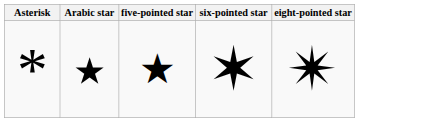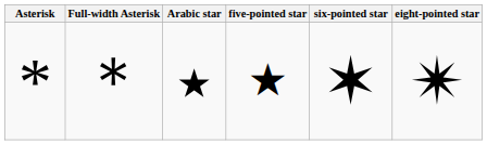 <table class="wikitable" style="text-align:center;">
 <tr>
 <th>Asterisk</th>
+<th>Full-width Asterisk</th>
 <th>Arabic star</th>
 <th>five-pointed star</th>
 <th>six-pointed star</th>
 <th>eight-pointed star</th>
 </tr>
 <tr style="vertical-align:middle;">
 <td style="font-size: 6em;" class="Unicode">*</td>
+<td style="font-size: 6em;" class="Unicode">＊</td>
 <td style="font-size: 6em;" class="Unicode">٭</td>
 <td style="font-size: 4em;" class="Unicode">★</td>
 <td style="font-size: 6em;" class="Unicode">✶</td>
 <td style="font-size: 6em;" class="Unicode">✴</td>
 </tr>
 </table>
